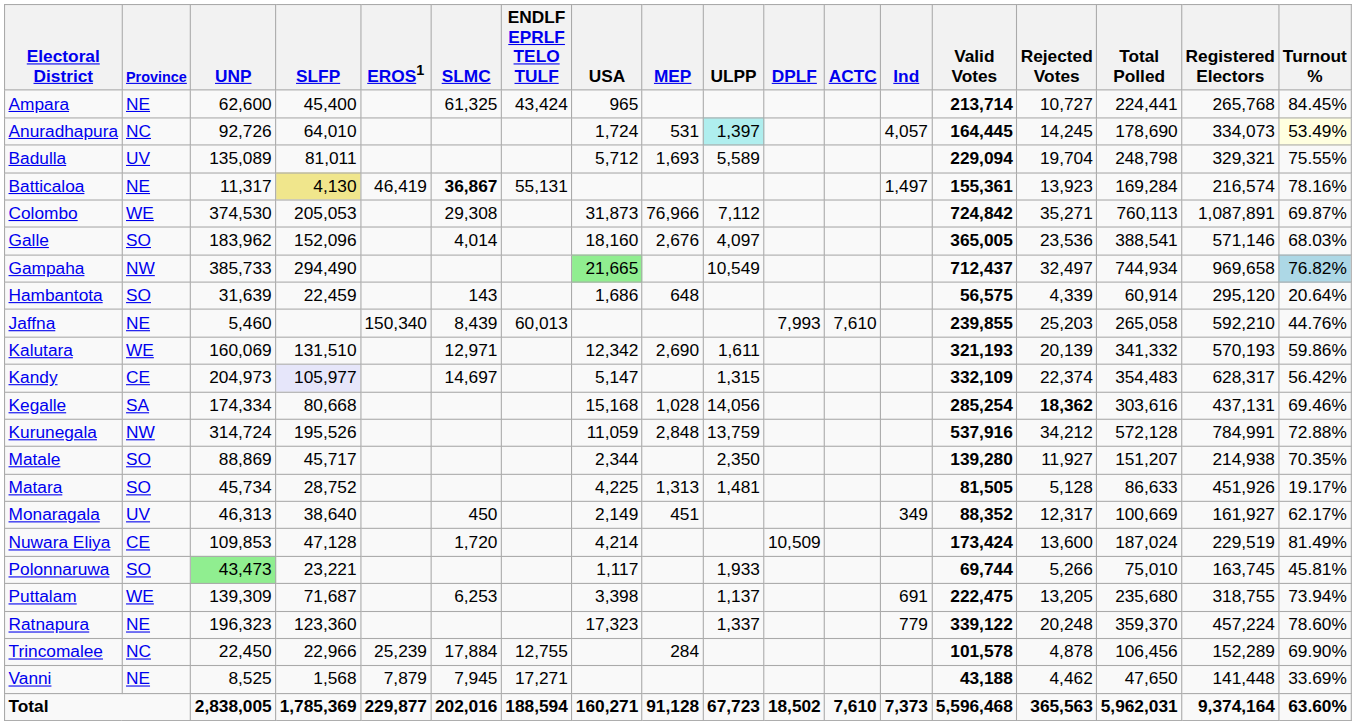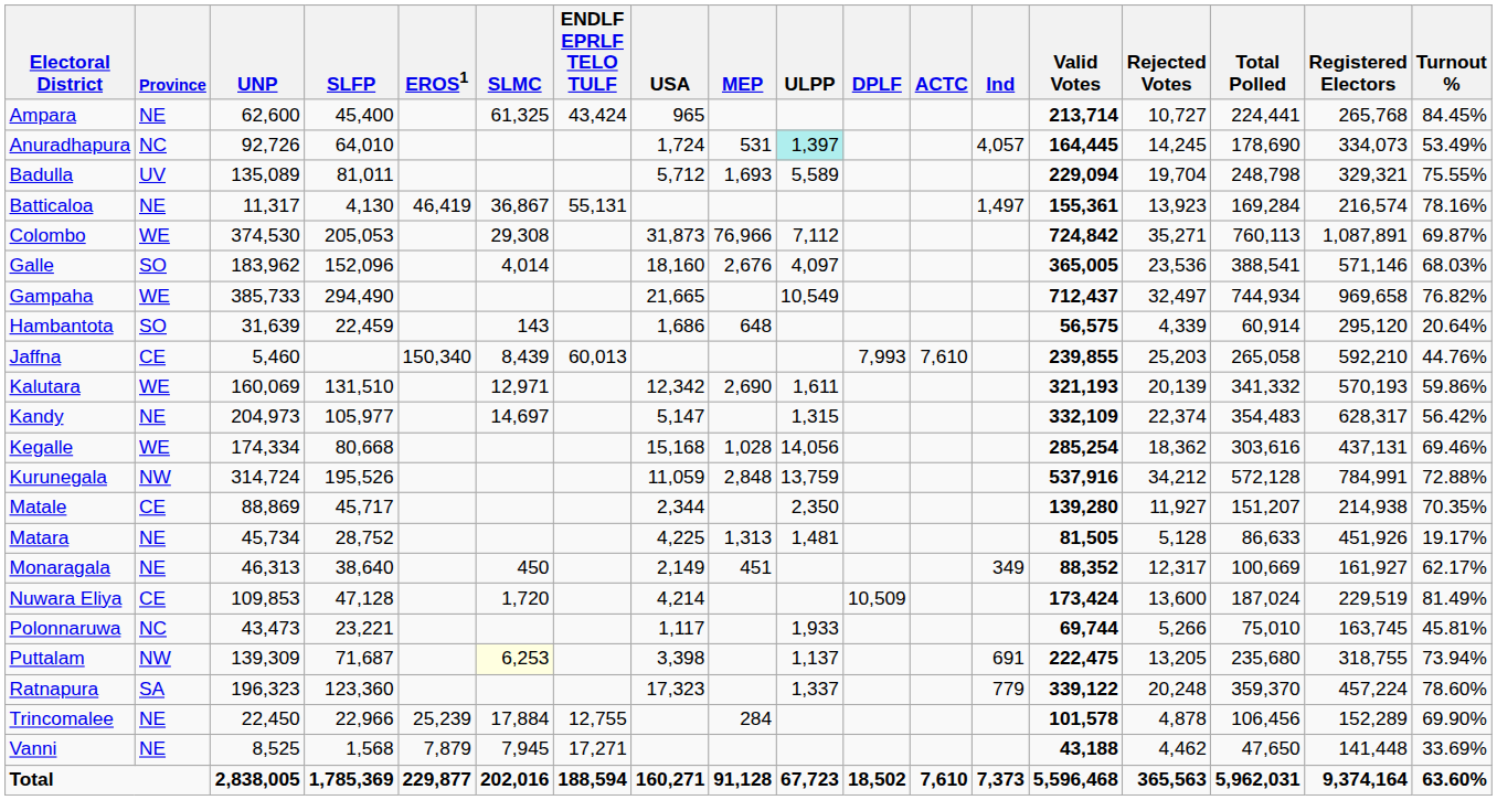 <table class="wikitable sortable" border="1" style="text-align:right;">
 <tr valign=bottom>
 <th><a href='#'>Electoral<br>District</a><br></th>
 <th><small><a href='#'>Province</a><br></small></th>
 <th><a href='#'>UNP</a><br></th>
 <th><a href='#'>SLFP</a><br></th>
 <th><a href='#'>EROS</a><sup>1</sup><br></th>
 <th><a href='#'>SLMC</a><br></th>
 <th>ENDLF<br><a href='#'>EPRLF</a><br><a href='#'>TELO</a><br><a href='#'>TULF</a><br></th>
 <th>USA<br></th>
 <th><a href='#'>MEP</a><br></th>
 <th>ULPP<br></th>
 <th><a href='#'>DPLF</a><br></th>
 <th><a href='#'>ACTC</a><br></th>
 <th><a href='#'>Ind</a><br></th>
 <th>Valid<br>Votes<br></th>
 <th>Rejected<br>Votes<br></th>
 <th>Total<br>Polled<br></th>
 <th>Registered<br>Electors<br></th>
 <th>Turnout<br>%<br></th>
 </tr>
 <tr>
 <td align=left><a href='#'>Ampara</a></td>
 <td align=left><a href='#'>NE</a></td>
 <td>62,600</td>
 <td>45,400</td>
 <td></td>
 <td>61,325</td>
 <td>43,424</td>
 <td>965</td>
 <td></td>
 <td></td>
 <td></td>
 <td></td>
 <td></td>
 <td><strong>213,714</strong></td>
 <td>10,727</td>
 <td>224,441</td>
 <td>265,768</td>
 <td>84.45%</td>
 </tr>
 <tr>
 <td align=left><a href='#'>Anuradhapura</a></td>
 <td align=left><a href='#'>NC</a></td>
 <td>92,726</td>
 <td>64,010</td>
 <td></td>
 <td></td>
 <td></td>
 <td>1,724</td>
 <td>531</td>
 <td style="background: paleturquoise;">1,397</td>
 <td></td>
 <td></td>
 <td>4,057</td>
 <td><strong>164,445</strong></td>
 <td>14,245</td>
 <td>178,690</td>
 <td>334,073</td>
-<td style="background: lightyellow;">53.49%</td>
+<td>53.49%</td>
 </tr>
 <tr>
 <td align=left><a href='#'>Badulla</a></td>
 <td align=left><a href='#'>UV</a></td>
 <td>135,089</td>
 <td>81,011</td>
 <td></td>
 <td></td>
 <td></td>
 <td>5,712</td>
 <td>1,693</td>
 <td>5,589</td>
 <td></td>
 <td></td>
 <td></td>
 <td><strong>229,094</strong></td>
 <td>19,704</td>
 <td>248,798</td>
 <td>329,321</td>
 <td>75.55%</td>
 </tr>
 <tr>
 <td align=left><a href='#'>Batticaloa</a></td>
 <td align=left><a href='#'>NE</a></td>
 <td>11,317</td>
-<td style="background: khaki;">4,130</td>
+<td>4,130</td>
 <td>46,419</td>
-<td><strong>36,867</strong></td>
+<td>36,867</td>
 <td>55,131</td>
 <td></td>
 <td></td>
 <td></td>
 <td></td>
 <td></td>
 <td>1,497</td>
 <td><strong>155,361</strong></td>
 <td>13,923</td>
 <td>169,284</td>
 <td>216,574</td>
 <td>78.16%</td>
 </tr>
 <tr>
 <td align=left><a href='#'>Colombo</a></td>
 <td align=left><a href='#'>WE</a></td>
 <td>374,530</td>
 <td>205,053</td>
 <td></td>
 <td>29,308</td>
 <td></td>
 <td>31,873</td>
 <td>76,966</td>
 <td>7,112</td>
 <td></td>
 <td></td>
 <td></td>
 <td><strong>724,842</strong></td>
 <td>35,271</td>
 <td>760,113</td>
 <td>1,087,891</td>
 <td>69.87%</td>
 </tr>
 <tr>
 <td align=left><a href='#'>Galle</a></td>
 <td align=left><a href='#'>SO</a></td>
 <td>183,962</td>
 <td>152,096</td>
 <td></td>
 <td>4,014</td>
 <td></td>
 <td>18,160</td>
 <td>2,676</td>
 <td>4,097</td>
 <td></td>
 <td></td>
 <td></td>
 <td><strong>365,005</strong></td>
 <td>23,536</td>
 <td>388,541</td>
 <td>571,146</td>
 <td>68.03%</td>
 </tr>
 <tr>
 <td align=left><a href='#'>Gampaha</a></td>
-<td align=left><a href='#'>NW</a></td>
+<td align=left><a href='#'>WE</a></td>
 <td>385,733</td>
 <td>294,490</td>
 <td></td>
 <td></td>
 <td></td>
-<td style="background: lightgreen;">21,665</td>
+<td>21,665</td>
 <td></td>
 <td>10,549</td>
 <td></td>
 <td></td>
 <td></td>
 <td><strong>712,437</strong></td>
 <td>32,497</td>
 <td>744,934</td>
 <td>969,658</td>
-<td style="background: lightblue;">76.82%</td>
+<td>76.82%</td>
 </tr>
 <tr>
 <td align=left><a href='#'>Hambantota</a></td>
 <td align=left><a href='#'>SO</a></td>
 <td>31,639</td>
 <td>22,459</td>
 <td></td>
 <td>143</td>
 <td></td>
 <td>1,686</td>
 <td>648</td>
 <td></td>
 <td></td>
 <td></td>
 <td></td>
 <td><strong>56,575</strong></td>
 <td>4,339</td>
 <td>60,914</td>
 <td>295,120</td>
 <td>20.64%</td>
 </tr>
 <tr>
 <td align=left><a href='#'>Jaffna</a></td>
-<td align=left><a href='#'>NE</a></td>
+<td align=left><a href='#'>CE</a></td>
 <td>5,460</td>
 <td></td>
 <td>150,340</td>
 <td>8,439</td>
 <td>60,013</td>
 <td></td>
 <td></td>
 <td></td>
 <td>7,993</td>
 <td>7,610</td>
 <td></td>
 <td><strong>239,855</strong></td>
 <td>25,203</td>
 <td>265,058</td>
 <td>592,210</td>
 <td>44.76%</td>
 </tr>
 <tr>
 <td align=left><a href='#'>Kalutara</a></td>
 <td align=left><a href='#'>WE</a></td>
 <td>160,069</td>
 <td>131,510</td>
 <td></td>
 <td>12,971</td>
 <td></td>
 <td>12,342</td>
 <td>2,690</td>
 <td>1,611</td>
 <td></td>
 <td></td>
 <td></td>
 <td><strong>321,193</strong></td>
 <td>20,139</td>
 <td>341,332</td>
 <td>570,193</td>
 <td>59.86%</td>
 </tr>
 <tr>
 <td align=left><a href='#'>Kandy</a></td>
-<td align=left><a href='#'>CE</a></td>
+<td align=left><a href='#'>NE</a></td>
 <td>204,973</td>
-<td style="background: lavender;">105,977</td>
+<td>105,977</td>
 <td></td>
 <td>14,697</td>
 <td></td>
 <td>5,147</td>
 <td></td>
 <td>1,315</td>
 <td></td>
 <td></td>
 <td></td>
 <td><strong>332,109</strong></td>
 <td>22,374</td>
 <td>354,483</td>
 <td>628,317</td>
 <td>56.42%</td>
 </tr>
 <tr>
 <td align=left><a href='#'>Kegalle</a></td>
-<td align=left><a href='#'>SA</a></td>
+<td align=left><a href='#'>WE</a></td>
 <td>174,334</td>
 <td>80,668</td>
 <td></td>
 <td></td>
 <td></td>
 <td>15,168</td>
 <td>1,028</td>
 <td>14,056</td>
 <td></td>
 <td></td>
 <td></td>
 <td><strong>285,254</strong></td>
-<td><strong>18,362</strong></td>
+<td>18,362</td>
 <td>303,616</td>
 <td>437,131</td>
 <td>69.46%</td>
 </tr>
 <tr>
 <td align=left><a href='#'>Kurunegala</a></td>
 <td align=left><a href='#'>NW</a></td>
 <td>314,724</td>
 <td>195,526</td>
 <td></td>
 <td></td>
 <td></td>
 <td>11,059</td>
 <td>2,848</td>
 <td>13,759</td>
 <td></td>
 <td></td>
 <td></td>
 <td><strong>537,916</strong></td>
 <td>34,212</td>
 <td>572,128</td>
 <td>784,991</td>
 <td>72.88%</td>
 </tr>
 <tr>
 <td align=left><a href='#'>Matale</a></td>
-<td align=left><a href='#'>SO</a></td>
+<td align=left><a href='#'>CE</a></td>
 <td>88,869</td>
 <td>45,717</td>
 <td></td>
 <td></td>
 <td></td>
 <td>2,344</td>
 <td></td>
 <td>2,350</td>
 <td></td>
 <td></td>
 <td></td>
 <td><strong>139,280</strong></td>
 <td>11,927</td>
 <td>151,207</td>
 <td>214,938</td>
 <td>70.35%</td>
 </tr>
 <tr>
 <td align=left><a href='#'>Matara</a></td>
-<td align=left><a href='#'>SO</a></td>
+<td align=left><a href='#'>NE</a></td>
 <td>45,734</td>
 <td>28,752</td>
 <td></td>
 <td></td>
 <td></td>
 <td>4,225</td>
 <td>1,313</td>
 <td>1,481</td>
 <td></td>
 <td></td>
 <td></td>
 <td><strong>81,505</strong></td>
 <td>5,128</td>
 <td>86,633</td>
 <td>451,926</td>
 <td>19.17%</td>
 </tr>
 <tr>
 <td align=left><a href='#'>Monaragala</a></td>
-<td align=left><a href='#'>UV</a></td>
+<td align=left><a href='#'>NE</a></td>
 <td>46,313</td>
 <td>38,640</td>
 <td></td>
 <td>450</td>
 <td></td>
 <td>2,149</td>
 <td>451</td>
 <td></td>
 <td></td>
 <td></td>
 <td>349</td>
 <td><strong>88,352</strong></td>
 <td>12,317</td>
 <td>100,669</td>
 <td>161,927</td>
 <td>62.17%</td>
 </tr>
 <tr>
 <td align=left><a href='#'>Nuwara Eliya</a></td>
 <td align=left><a href='#'>CE</a></td>
 <td>109,853</td>
 <td>47,128</td>
 <td></td>
 <td>1,720</td>
 <td></td>
 <td>4,214</td>
 <td></td>
 <td></td>
 <td>10,509</td>
 <td></td>
 <td></td>
 <td><strong>173,424</strong></td>
 <td>13,600</td>
 <td>187,024</td>
 <td>229,519</td>
 <td>81.49%</td>
 </tr>
 <tr>
 <td align=left><a href='#'>Polonnaruwa</a></td>
-<td align=left><a href='#'>SO</a></td>
-<td style="background: lightgreen;">43,473</td>
+<td align=left><a href='#'>NC</a></td>
+<td>43,473</td>
 <td>23,221</td>
 <td></td>
 <td></td>
 <td></td>
 <td>1,117</td>
 <td></td>
 <td>1,933</td>
 <td></td>
 <td></td>
 <td></td>
 <td><strong>69,744</strong></td>
 <td>5,266</td>
 <td>75,010</td>
 <td>163,745</td>
 <td>45.81%</td>
 </tr>
 <tr>
 <td align=left><a href='#'>Puttalam</a></td>
-<td align=left><a href='#'>WE</a></td>
+<td align=left><a href='#'>NW</a></td>
 <td>139,309</td>
 <td>71,687</td>
 <td></td>
-<td>6,253</td>
+<td style="background: lightyellow;">6,253</td>
 <td></td>
 <td>3,398</td>
 <td></td>
 <td>1,137</td>
 <td></td>
 <td></td>
 <td>691</td>
 <td><strong>222,475</strong></td>
 <td>13,205</td>
 <td>235,680</td>
 <td>318,755</td>
 <td>73.94%</td>
 </tr>
 <tr>
 <td align=left><a href='#'>Ratnapura</a></td>
-<td align=left><a href='#'>NE</a></td>
+<td align=left><a href='#'>SA</a></td>
 <td>196,323</td>
 <td>123,360</td>
 <td></td>
 <td></td>
 <td></td>
 <td>17,323</td>
 <td></td>
 <td>1,337</td>
 <td></td>
 <td></td>
 <td>779</td>
 <td><strong>339,122</strong></td>
 <td>20,248</td>
 <td>359,370</td>
 <td>457,224</td>
 <td>78.60%</td>
 </tr>
 <tr>
 <td align=left><a href='#'>Trincomalee</a></td>
-<td align=left><a href='#'>NC</a></td>
+<td align=left><a href='#'>NE</a></td>
 <td>22,450</td>
 <td>22,966</td>
 <td>25,239</td>
 <td>17,884</td>
 <td>12,755</td>
 <td></td>
 <td>284</td>
 <td></td>
 <td></td>
 <td></td>
 <td></td>
 <td><strong>101,578</strong></td>
 <td>4,878</td>
 <td>106,456</td>
 <td>152,289</td>
 <td>69.90%</td>
 </tr>
 <tr>
 <td align=left><a href='#'>Vanni</a></td>
 <td align=left><a href='#'>NE</a></td>
 <td>8,525</td>
 <td>1,568</td>
 <td>7,879</td>
 <td>7,945</td>
 <td>17,271</td>
 <td></td>
 <td></td>
 <td></td>
 <td></td>
 <td></td>
 <td></td>
 <td><strong>43,188</strong></td>
 <td>4,462</td>
 <td>47,650</td>
 <td>141,448</td>
 <td>33.69%</td>
 </tr>
 <tr class="sortbottom">
 <td align=left colspan=2><strong>Total</strong></td>
 <td><strong>2,838,005</strong></td>
 <td><strong>1,785,369</strong></td>
 <td><strong>229,877</strong></td>
 <td><strong>202,016</strong></td>
 <td><strong>188,594</strong></td>
 <td><strong>160,271</strong></td>
 <td><strong>91,128</strong></td>
 <td><strong>67,723</strong></td>
 <td><strong>18,502</strong></td>
 <td><strong>7,610</strong></td>
 <td><strong>7,373</strong></td>
 <td><strong>5,596,468</strong></td>
 <td><strong>365,563</strong></td>
 <td><strong>5,962,031</strong></td>
 <td><strong>9,374,164</strong></td>
 <td><strong>63.60%</strong></td>
 </tr>
 </table>
